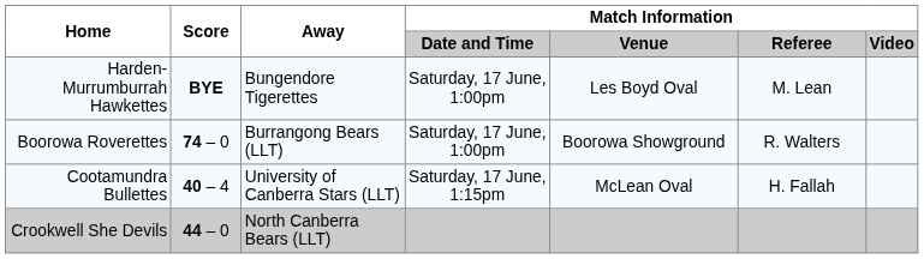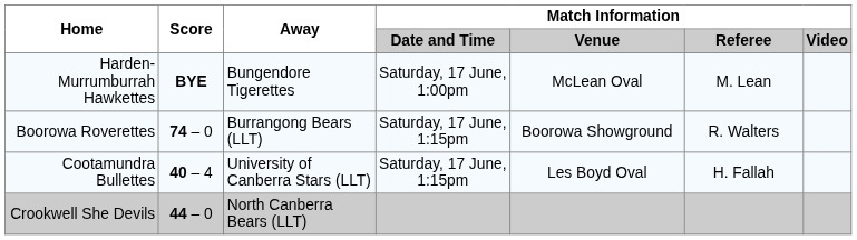 <table border="1" cellpadding="3" cellspacing="0" width="100%" style="border-collapse:collapse;  text-align:center;">
 <tr>
 <th rowspan="2" width="19%">Home</th>
 <th rowspan="2" width="8%">Score</th>
 <th rowspan="2" width="19%">Away</th>
 <th colspan="4">Match Information</th>
 </tr>
 <tr style="background:#CCCCCC">
 <th width="17%">Date and Time</th>
 <th width="22%">Venue</th>
 <th width="50%">Referee</th>
 <th>Video</th>
 </tr>
 <tr style="text-align:center; background:#f5faff;">
 <td align="right">Harden-Murrumburrah Hawkettes </td>
 <td><strong>BYE</strong></td>
 <td align="left"> Bungendore Tigerettes</td>
 <td>Saturday, 17 June, 1:00pm</td>
-<td>Les Boyd Oval</td>
+<td>McLean Oval</td>
 <td>M. Lean</td>
 <td></td>
 </tr>
 <tr style="text-align:center; background:#f5faff;">
 <td align="right">Boorowa Roverettes </td>
 <td><strong>74</strong> – 0</td>
 <td align="left"> Burrangong Bears (LLT)</td>
-<td>Saturday, 17 June, 1:00pm</td>
+<td>Saturday, 17 June, 1:15pm</td>
 <td>Boorowa Showground</td>
 <td>R. Walters</td>
 <td></td>
 </tr>
 <tr style="text-align:center; background:#f5faff;">
 <td align="right">Cootamundra Bullettes </td>
 <td><strong>40</strong> – 4</td>
 <td align="left"> University of Canberra Stars (LLT)</td>
 <td>Saturday, 17 June, 1:15pm</td>
-<td>McLean Oval</td>
+<td>Les Boyd Oval</td>
 <td>H. Fallah</td>
 <td></td>
 </tr>
 <tr style="text-align:center; background:#CCCCCC;">
 <td align="right">Crookwell She Devils </td>
 <td><strong>44</strong> – 0</td>
 <td align="left"> North Canberra Bears (LLT)</td>
 <td></td>
 <td></td>
 <td></td>
 <td></td>
 </tr>
 </table>
